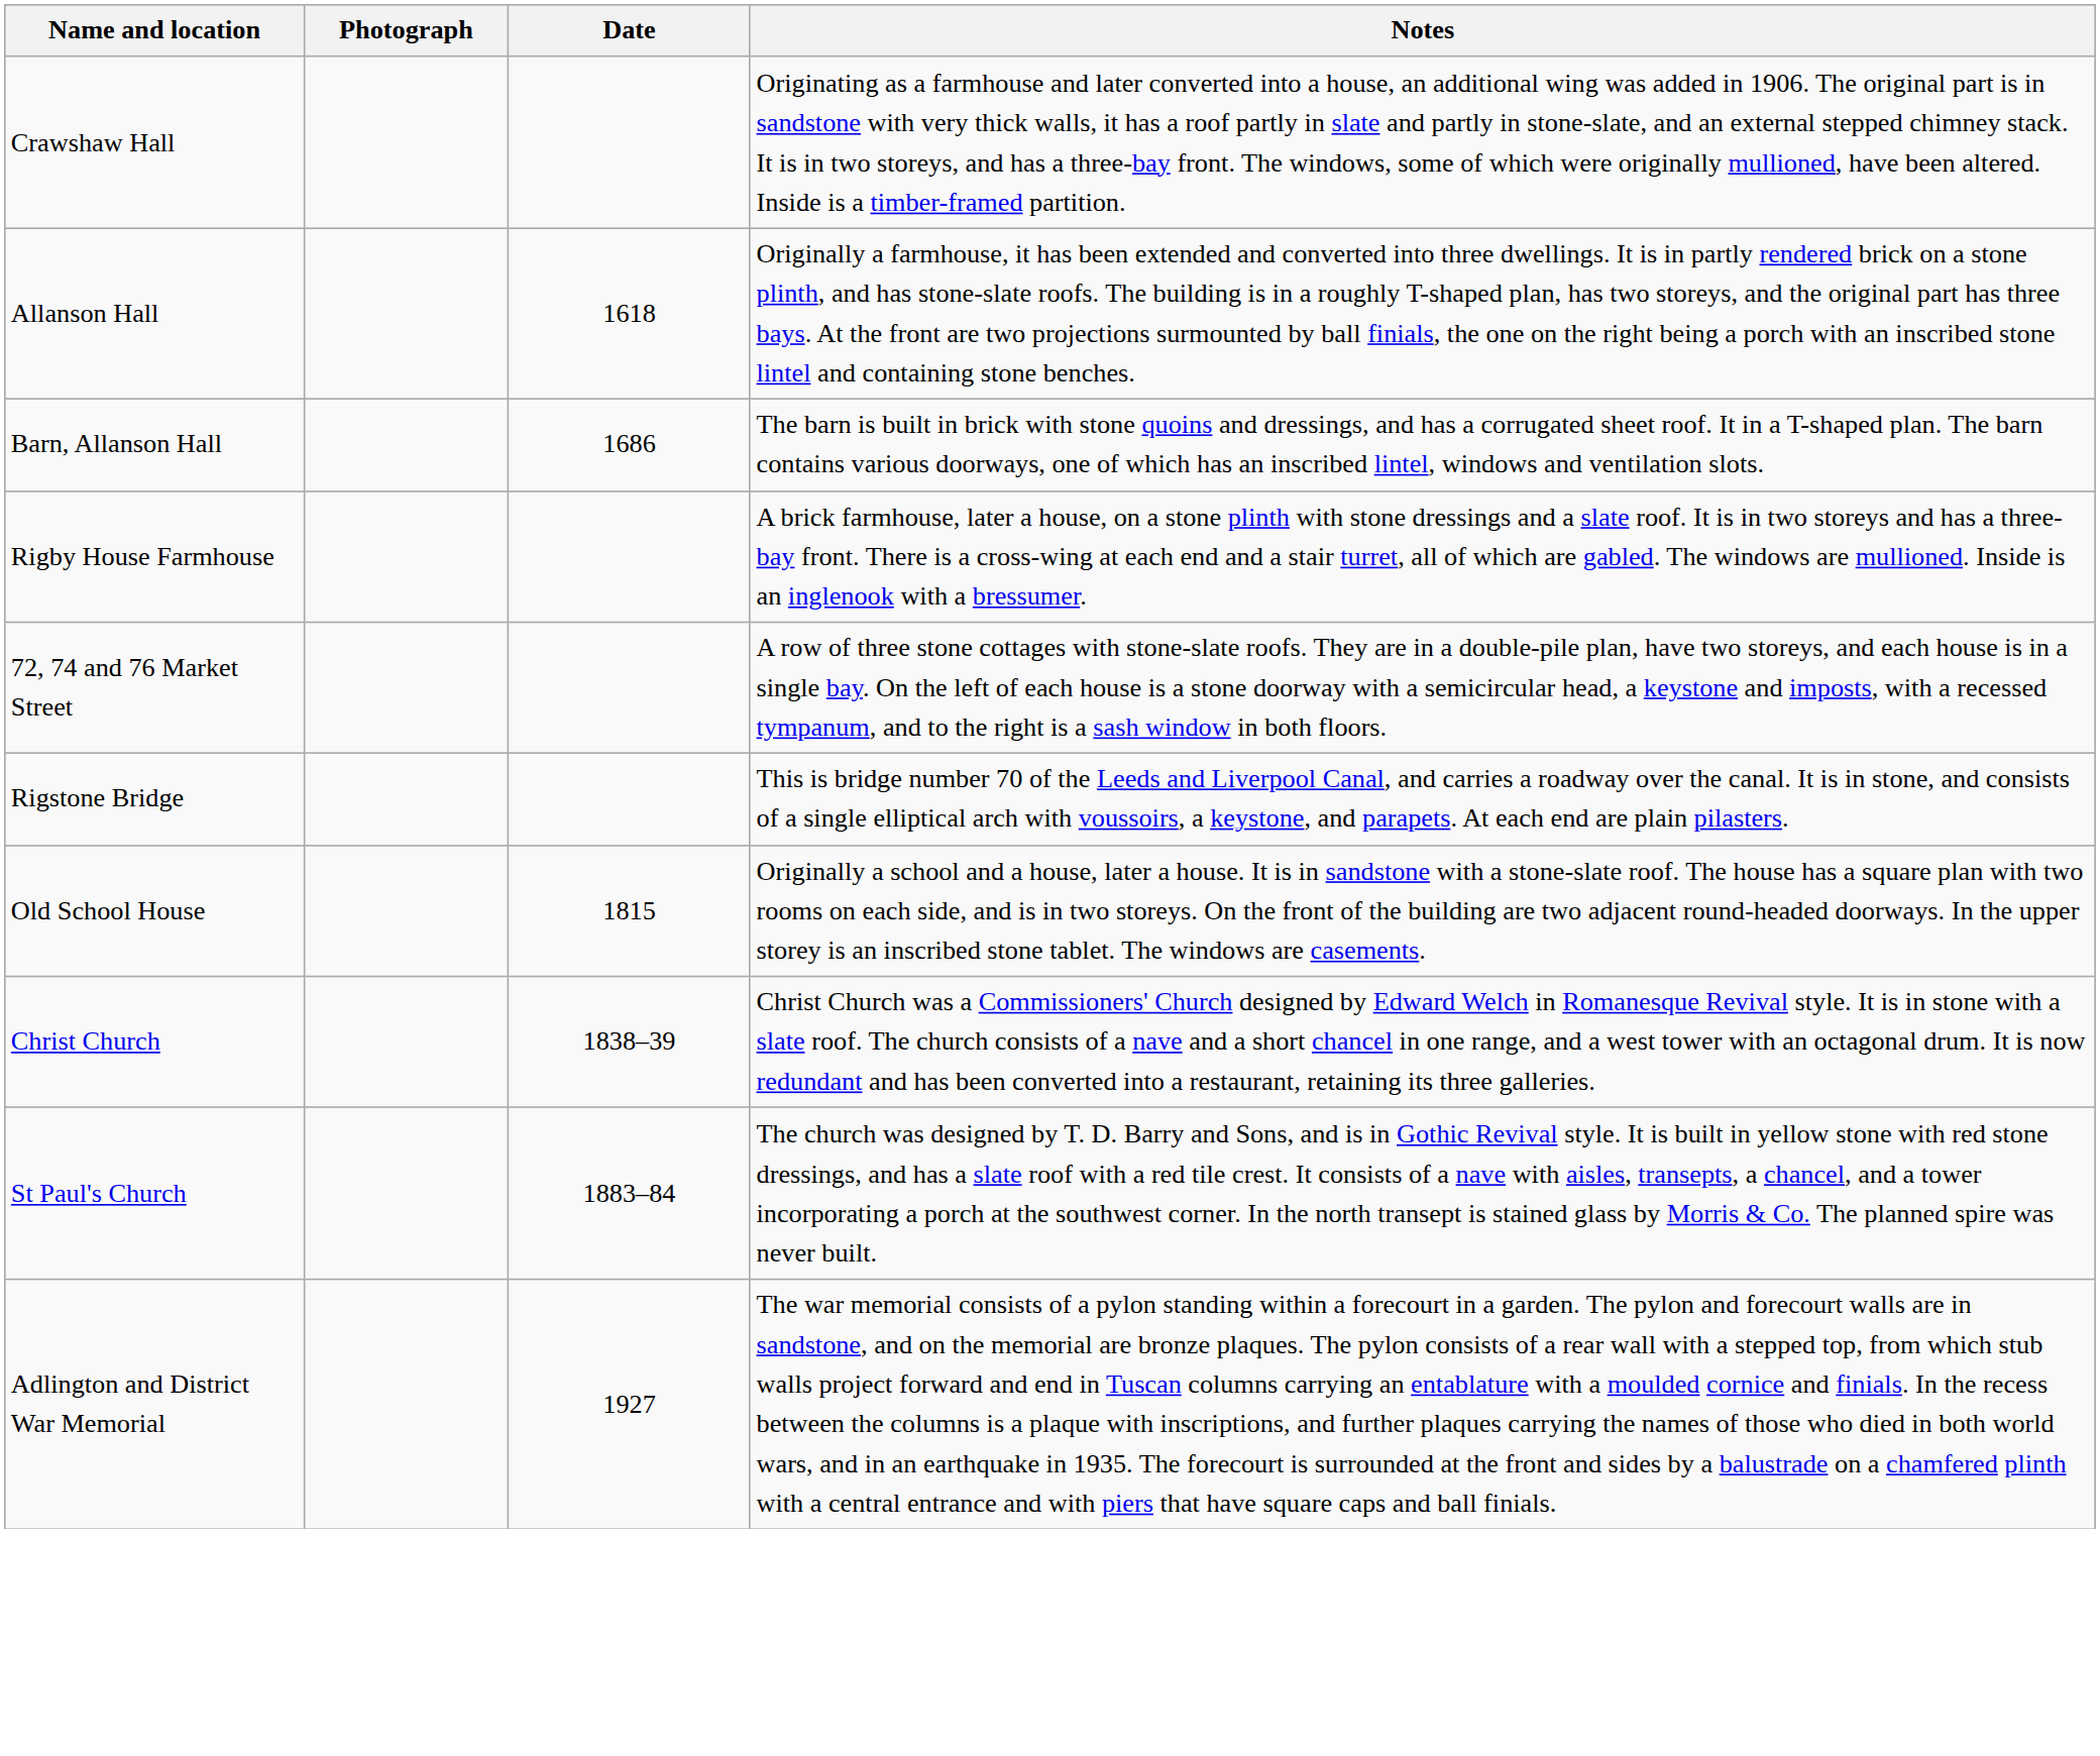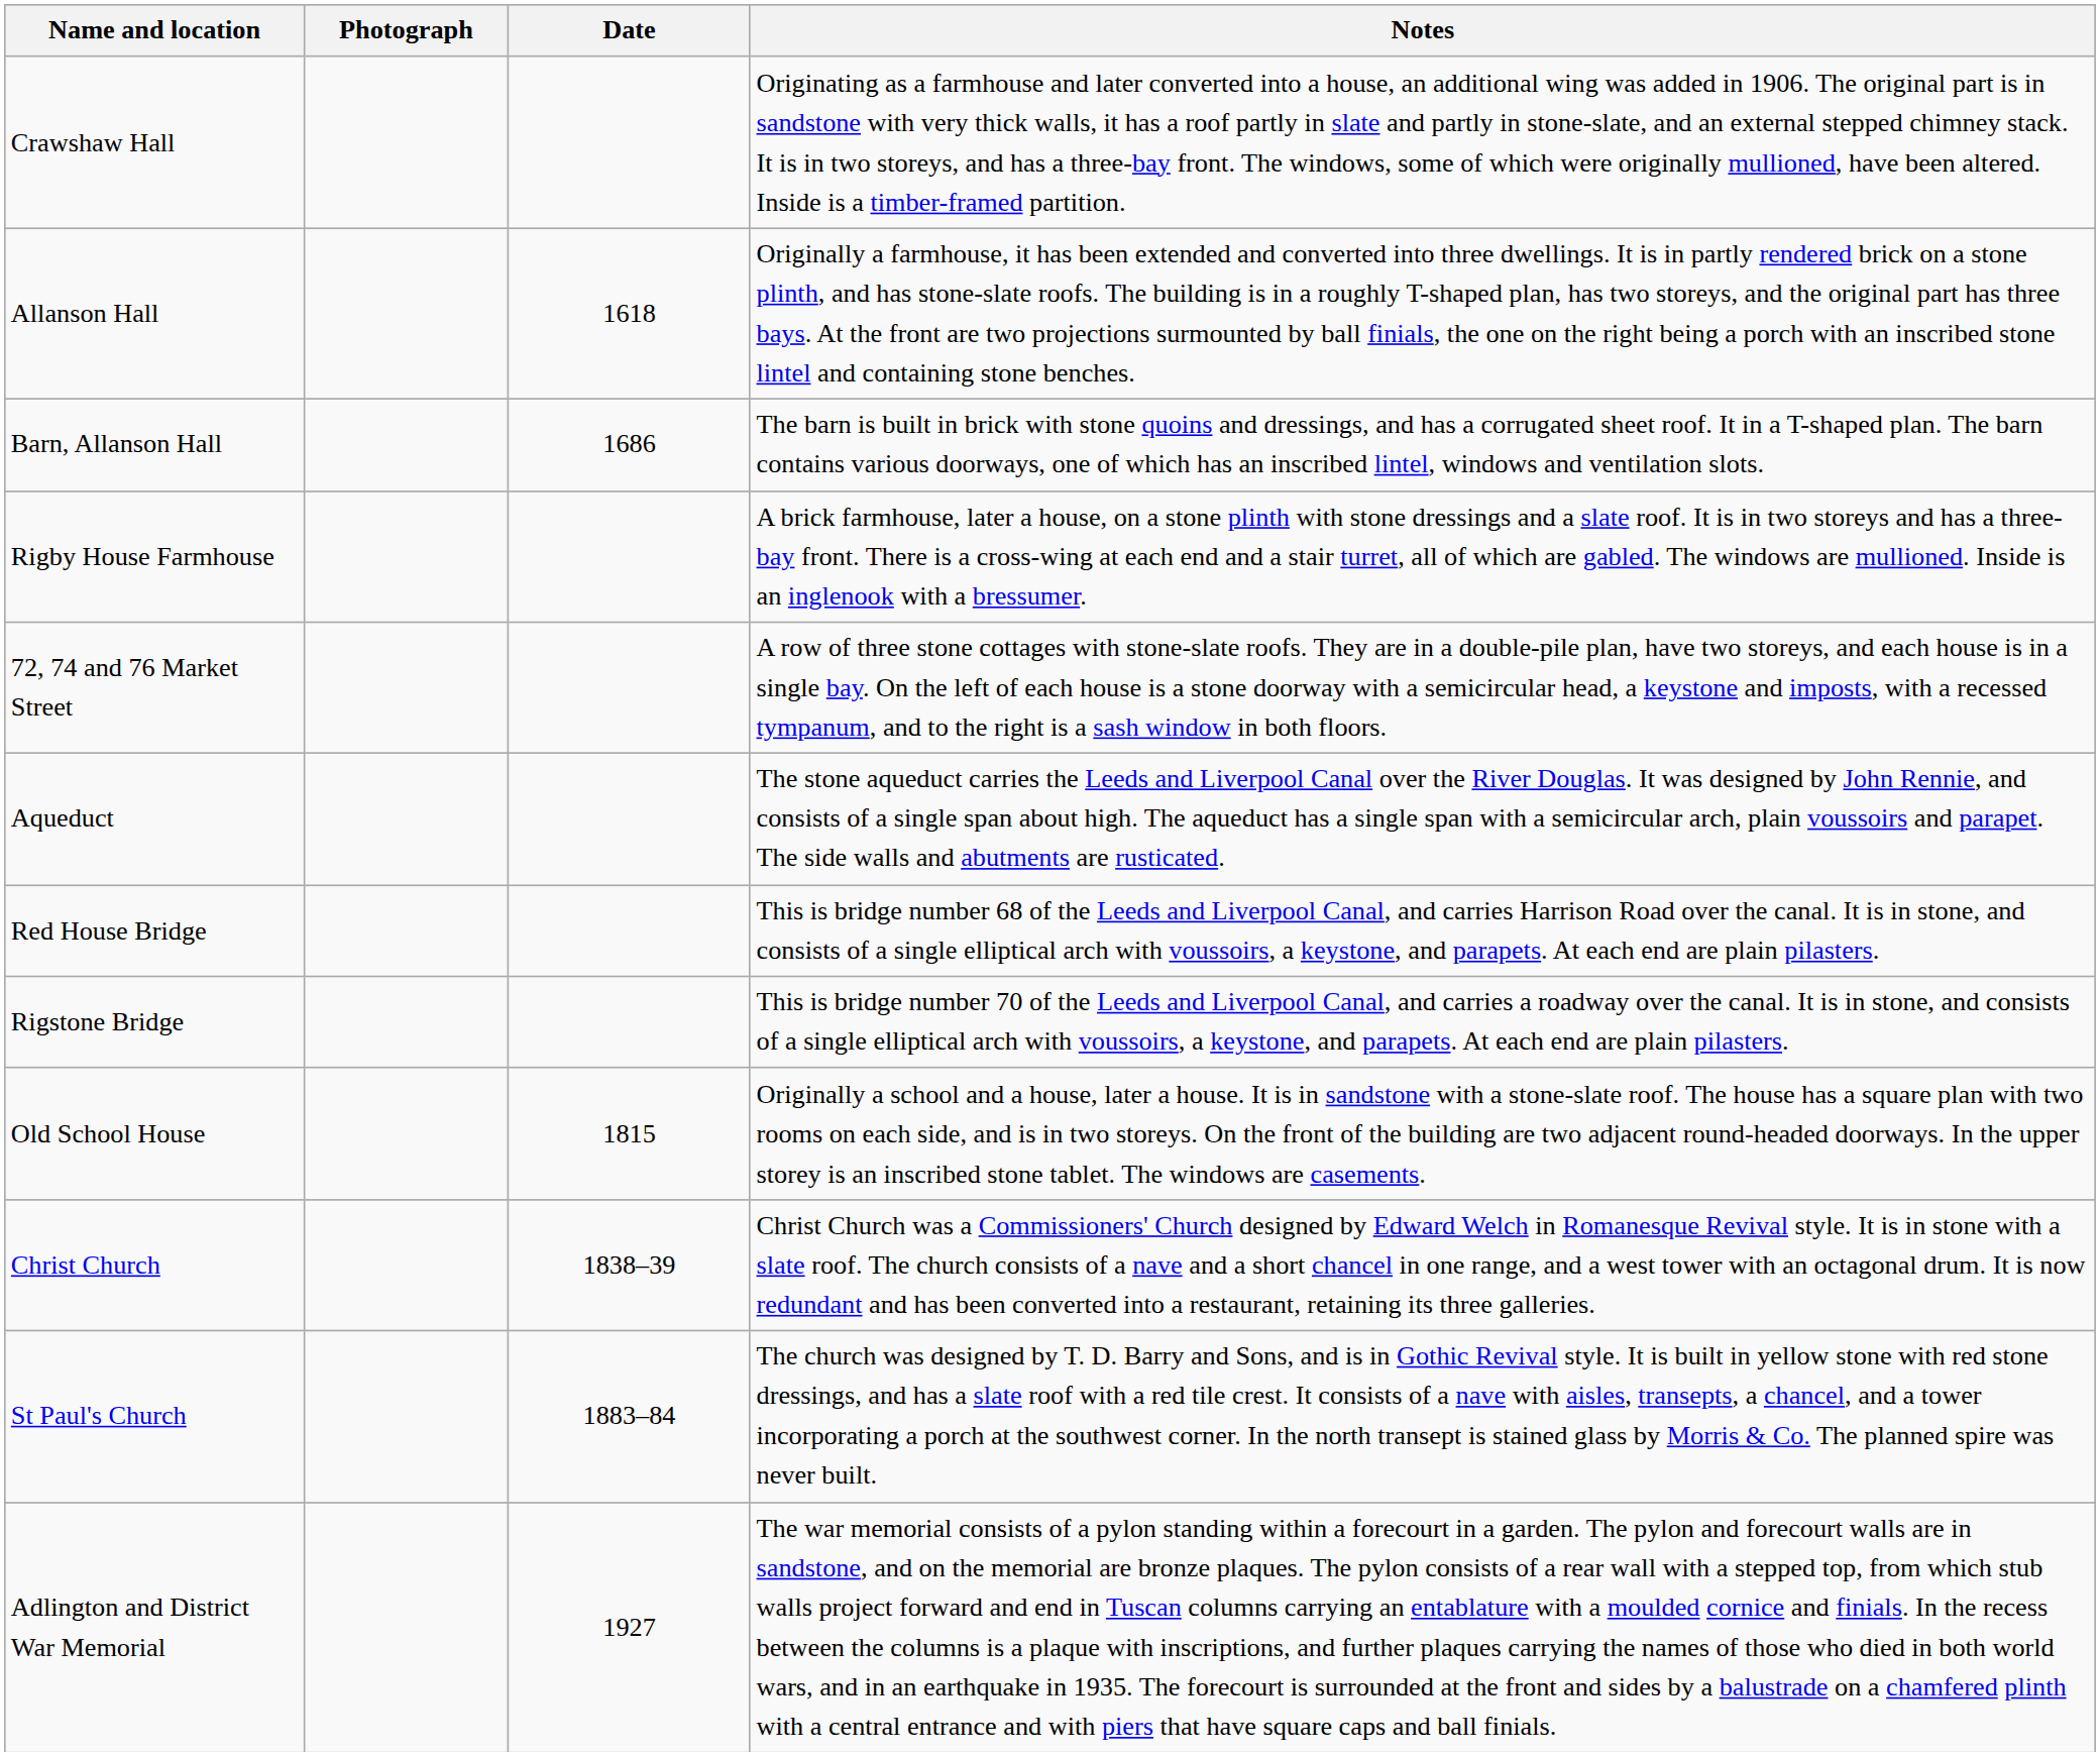 <table class="wikitable sortable plainrowheaders" style="width:100%;border:0px;text-align:left;line-height:150%;">
 <tr>
 <th scope="col" style="width:150px">Name and location</th>
 <th scope="col" style="width:100px" class="unsortable">Photograph</th>
 <th scope="col" style="width:120px">Date</th>
 <th scope="col" style="width:700px" class="unsortable">Notes</th>
 </tr>
 <tr>
 <td>Crawshaw Hall<br><small></small></td>
 <td></td>
 <td align="center"></td>
 <td>Originating as a farmhouse and later converted into a house, an additional wing was added in 1906. The original part is in <a href='#'>sandstone</a> with very thick walls, it has a roof partly in <a href='#'>slate</a> and partly in stone-slate, and an external stepped chimney stack. It is in two storeys, and has a three-<a href='#'>bay</a> front. The windows, some of which were originally <a href='#'>mullioned</a>, have been altered. Inside is a <a href='#'>timber-framed</a> partition.</td>
 </tr>
 <tr>
 <td>Allanson Hall<br><small></small></td>
 <td></td>
 <td align="center">1618</td>
 <td>Originally a farmhouse, it has been extended and converted into three dwellings. It is in partly <a href='#'>rendered</a> brick on a stone <a href='#'>plinth</a>, and has stone-slate roofs. The building is in a roughly T-shaped plan, has two storeys, and the original part has three <a href='#'>bays</a>. At the front are two projections surmounted by ball <a href='#'>finials</a>, the one on the right being a porch with an inscribed stone <a href='#'>lintel</a> and containing stone benches.</td>
 </tr>
 <tr>
 <td>Barn, Allanson Hall<br><small></small></td>
 <td></td>
 <td align="center">1686</td>
 <td>The barn is built in brick with stone <a href='#'>quoins</a> and dressings, and has a corrugated sheet roof. It in a T-shaped plan. The barn contains various doorways, one of which has an inscribed <a href='#'>lintel</a>, windows and ventilation slots.</td>
 </tr>
 <tr>
 <td>Rigby House Farmhouse<br><small></small></td>
 <td></td>
 <td align="center"></td>
 <td>A brick farmhouse, later a house, on a stone <a href='#'>plinth</a> with stone dressings and a <a href='#'>slate</a> roof. It is in two storeys and has a three-<a href='#'>bay</a> front. There is a cross-wing at each end and a stair <a href='#'>turret</a>, all of which are <a href='#'>gabled</a>. The windows are <a href='#'>mullioned</a>. Inside is an <a href='#'>inglenook</a> with a <a href='#'>bressumer</a>.</td>
 </tr>
 <tr>
 <td>72, 74 and 76 Market Street<br><small></small></td>
 <td></td>
 <td align="center"></td>
 <td>A row of three stone cottages with stone-slate roofs. They are in a double-pile plan, have two storeys, and each house is in a single <a href='#'>bay</a>. On the left of each house is a stone doorway with a semicircular head, a <a href='#'>keystone</a> and <a href='#'>imposts</a>, with a recessed <a href='#'>tympanum</a>, and to the right is a <a href='#'>sash window</a> in both floors.</td>
 </tr>
 <tr>
+<td>Aqueduct<br><small></small></td>
+<td></td>
+<td align="center"></td>
+<td>The stone aqueduct carries the <a href='#'>Leeds and Liverpool Canal</a> over the <a href='#'>River Douglas</a>. It was designed by <a href='#'>John Rennie</a>, and consists of a single span about  high. The aqueduct has a single span with a semicircular arch, plain <a href='#'>voussoirs</a> and <a href='#'>parapet</a>. The side walls and <a href='#'>abutments</a> are <a href='#'>rusticated</a>.</td>
+</tr>
+<tr>
+<td>Red House Bridge<br><small></small></td>
+<td></td>
+<td align="center"></td>
+<td>This is bridge number 68 of the <a href='#'>Leeds and Liverpool Canal</a>, and carries Harrison Road over the canal. It is in stone, and consists of a single elliptical arch with <a href='#'>voussoirs</a>, a <a href='#'>keystone</a>, and <a href='#'>parapets</a>. At each end are plain <a href='#'>pilasters</a>.</td>
+</tr>
+<tr>
 <td>Rigstone Bridge<br><small></small></td>
 <td></td>
 <td align="center"></td>
 <td>This is bridge number 70 of the <a href='#'>Leeds and Liverpool Canal</a>, and carries a roadway over the canal. It is in stone, and consists of a single elliptical arch with <a href='#'>voussoirs</a>, a <a href='#'>keystone</a>, and <a href='#'>parapets</a>. At each end are plain <a href='#'>pilasters</a>.</td>
 </tr>
 <tr>
 <td>Old School House<br><small></small></td>
 <td></td>
 <td align="center">1815</td>
 <td>Originally a school and a house, later a house. It is in <a href='#'>sandstone</a> with a stone-slate roof. The house has a square plan with two rooms on each side, and is in two storeys. On the front of the building are two adjacent round-headed doorways. In the upper storey is an inscribed stone tablet. The windows are <a href='#'>casements</a>.</td>
 </tr>
 <tr>
 <td><a href='#'>Christ Church</a><br><small></small></td>
 <td></td>
 <td align="center">1838–39</td>
 <td>Christ Church was a <a href='#'>Commissioners' Church</a> designed by <a href='#'>Edward Welch</a> in <a href='#'>Romanesque Revival</a> style. It is in stone with a <a href='#'>slate</a> roof. The church consists of a <a href='#'>nave</a> and a short <a href='#'>chancel</a> in one range, and a west tower with an octagonal drum. It is now <a href='#'>redundant</a> and has been converted into a restaurant, retaining its three galleries.</td>
 </tr>
 <tr>
 <td><a href='#'>St Paul's Church</a><br><small></small></td>
 <td></td>
 <td align="center">1883–84</td>
 <td>The church was designed by T. D. Barry and Sons, and is in <a href='#'>Gothic Revival</a> style. It is built in yellow stone with red stone dressings, and has a <a href='#'>slate</a> roof with a red tile crest. It consists of a <a href='#'>nave</a> with <a href='#'>aisles</a>, <a href='#'>transepts</a>, a <a href='#'>chancel</a>, and a tower incorporating a porch at the southwest corner. In the north transept is stained glass by <a href='#'>Morris & Co.</a> The planned spire was never built.</td>
 </tr>
 <tr>
 <td>Adlington and District War Memorial<br><small></small></td>
 <td></td>
 <td align="center">1927</td>
 <td>The war memorial consists of a pylon standing within a forecourt in a garden. The pylon and forecourt walls are in <a href='#'>sandstone</a>, and on the memorial are bronze plaques. The pylon consists of a rear wall with a stepped top, from which stub walls project forward and end in <a href='#'>Tuscan</a> columns carrying an <a href='#'>entablature</a> with a <a href='#'>moulded</a> <a href='#'>cornice</a> and <a href='#'>finials</a>. In the recess between the columns is a plaque with inscriptions, and further plaques carrying the names of those who died in both world wars, and in an earthquake in 1935. The forecourt is surrounded at the front and sides by a <a href='#'>balustrade</a> on a <a href='#'>chamfered</a> <a href='#'>plinth</a> with a central entrance and with <a href='#'>piers</a> that have square caps and ball finials.</td>
 </tr>
 <tr>
 </tr>
 </table>
